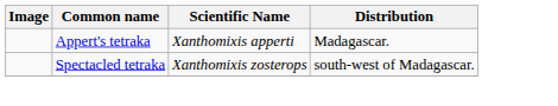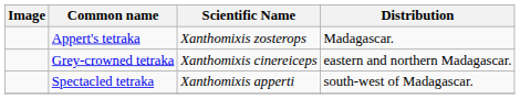 <table class="wikitable">
 <tr>
 <th>Image</th>
 <th>Common name</th>
 <th>Scientific Name</th>
 <th>Distribution</th>
 </tr>
 <tr>
 <td></td>
 <td><a href='#'>Appert's tetraka</a></td>
-<td><em>Xanthomixis apperti</em></td>
+<td><em>Xanthomixis zosterops</em></td>
 <td>Madagascar.</td>
 </tr>
 <tr>
 <td></td>
+<td><a href='#'>Grey-crowned tetraka</a></td>
+<td><em>Xanthomixis cinereiceps</em></td>
+<td>eastern and northern Madagascar.</td>
+</tr>
+<tr>
+<td></td>
 <td><a href='#'>Spectacled tetraka</a></td>
-<td><em>Xanthomixis zosterops</em></td>
+<td><em>Xanthomixis apperti</em></td>
 <td>south-west of Madagascar.</td>
 </tr>
 <tr>
 </tr>
 </table>
